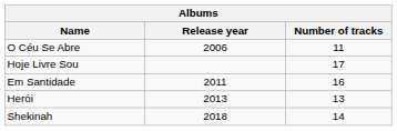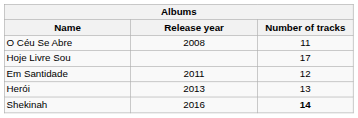 <table class="wikitable">
 <tr>
 <th colspan="4">Albums</th>
 </tr>
 <tr>
 <th width=200>Name</th>
 <th width=200>Release year</th>
 <th width=150>Number of tracks</th>
 </tr>
 <tr>
 <td>O Céu Se Abre</td>
-<td align="center">2006</td>
+<td align="center">2008</td>
 <td align="center">11</td>
 </tr>
 <tr>
 <td>Hoje Livre Sou</td>
 <td align="center"></td>
 <td align="center">17</td>
 </tr>
 <tr>
 <td>Em Santidade</td>
 <td align="center">2011</td>
-<td align="center">16</td>
+<td align="center">12</td>
 </tr>
 <tr>
 <td>Herói</td>
 <td align="center">2013</td>
 <td align="center">13</td>
 </tr>
 <tr>
 <td>Shekinah</td>
-<td align="center">2018</td>
-<td align="center">14</td>
+<td align="center">2016</td>
+<td align="center"><strong>14</strong></td>
 </tr>
 </table>
